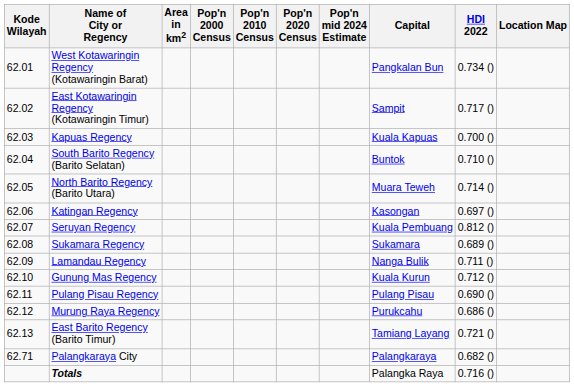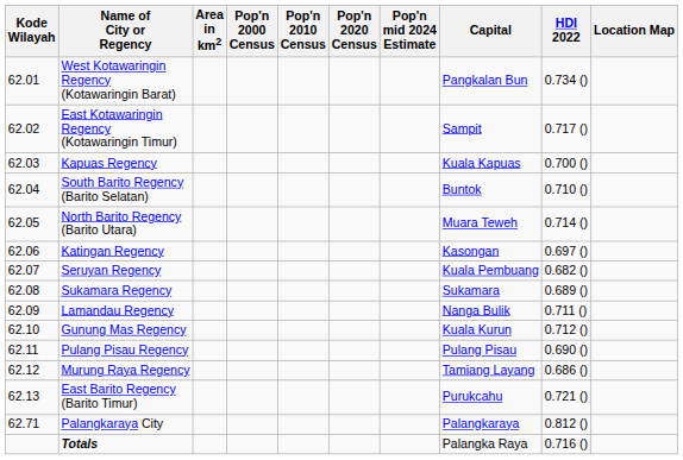 <table class="wikitable sortable" style="margin-bottom: 0;">
 <tr>
 <th align="center">Kode<br>Wilayah</th>
 <th align="center">Name of<br>City or<br>Regency</th>
 <th align="center">Area<br>in<br>km<sup>2</sup></th>
 <th align="center">Pop'n<br>2000<br>Census</th>
 <th align="center">Pop'n<br>2010<br>Census</th>
 <th align="center">Pop'n<br>2020<br>Census</th>
 <th align="center">Pop'n<br>mid 2024<br>Estimate</th>
 <th align="center">Capital</th>
 <th align="center"><a href='#'>HDI</a><br>2022</th>
 <th align="center">Location Map</th>
 </tr>
 <tr>
 <td>62.01</td>
 <td><a href='#'>West Kotawaringin<br>Regency</a><br>(Kotawaringin Barat)</td>
 <td align="right"></td>
 <td align="right"></td>
 <td align="right"></td>
 <td align="right"></td>
 <td align="right"></td>
 <td><a href='#'>Pangkalan Bun</a></td>
 <td>0.734 ()</td>
 <td></td>
 </tr>
 <tr>
 <td>62.02</td>
 <td><a href='#'>East Kotawaringin<br>Regency</a><br>(Kotawaringin Timur)</td>
 <td align="right"></td>
 <td align="right"></td>
 <td align="right"></td>
 <td align="right"></td>
 <td align="right"></td>
 <td><a href='#'>Sampit</a></td>
 <td>0.717 ()</td>
 <td></td>
 </tr>
 <tr>
 <td>62.03</td>
 <td><a href='#'>Kapuas Regency</a></td>
 <td align="right"></td>
 <td align="right"></td>
 <td align="right"></td>
 <td align="right"></td>
 <td align="right"></td>
 <td><a href='#'>Kuala Kapuas</a></td>
 <td>0.700 ()</td>
 <td></td>
 </tr>
 <tr>
 <td>62.04</td>
 <td><a href='#'>South Barito Regency</a><br>(Barito Selatan)</td>
 <td align="right"></td>
 <td align="right"></td>
 <td align="right"></td>
 <td align="right"></td>
 <td align="right"></td>
 <td><a href='#'>Buntok</a></td>
 <td>0.710 ()</td>
 <td></td>
 </tr>
 <tr>
 <td>62.05</td>
 <td><a href='#'>North Barito Regency</a><br>(Barito Utara)</td>
 <td align="right"></td>
 <td align="right"></td>
 <td align="right"></td>
 <td align="right"></td>
 <td align="right"></td>
 <td><a href='#'>Muara Teweh</a></td>
 <td>0.714 ()</td>
 <td></td>
 </tr>
 <tr>
 <td>62.06</td>
 <td><a href='#'>Katingan Regency</a></td>
 <td align="right"></td>
 <td align="right"></td>
 <td align="right"></td>
 <td align="right"></td>
 <td align="right"></td>
 <td><a href='#'>Kasongan</a></td>
 <td>0.697 ()</td>
 <td></td>
 </tr>
 <tr>
 <td>62.07</td>
 <td><a href='#'>Seruyan Regency</a></td>
 <td align="right"></td>
 <td align="right"></td>
 <td align="right"></td>
 <td align="right"></td>
 <td align="right"></td>
 <td><a href='#'>Kuala Pembuang</a></td>
-<td>0.812 ()</td>
+<td>0.682 ()</td>
 <td></td>
 </tr>
 <tr>
 <td>62.08</td>
 <td><a href='#'>Sukamara Regency</a></td>
 <td align="right"></td>
 <td align="right"></td>
 <td align="right"></td>
 <td align="right"></td>
 <td align="right"></td>
 <td><a href='#'>Sukamara</a></td>
 <td>0.689 ()</td>
 <td></td>
 </tr>
 <tr>
 <td>62.09</td>
 <td><a href='#'>Lamandau Regency</a></td>
 <td align="right"></td>
 <td align="right"></td>
 <td align="right"></td>
 <td align="right"></td>
 <td align="right"></td>
 <td><a href='#'>Nanga Bulik</a></td>
 <td>0.711 ()</td>
 <td></td>
 </tr>
 <tr>
 <td>62.10</td>
 <td><a href='#'>Gunung Mas Regency</a></td>
 <td align="right"></td>
 <td align="right"></td>
 <td align="right"></td>
 <td align="right"></td>
 <td align="right"></td>
 <td><a href='#'>Kuala Kurun</a></td>
 <td>0.712 ()</td>
 <td></td>
 </tr>
 <tr>
 <td>62.11</td>
 <td><a href='#'>Pulang Pisau Regency</a></td>
 <td align="right"></td>
 <td align="right"></td>
 <td align="right"></td>
 <td align="right"></td>
 <td align="right"></td>
 <td><a href='#'>Pulang Pisau</a></td>
 <td>0.690 ()</td>
 <td></td>
 </tr>
 <tr>
 <td>62.12</td>
 <td><a href='#'>Murung Raya Regency</a></td>
 <td align="right"></td>
 <td align="right"></td>
 <td align="right"></td>
 <td align="right"></td>
 <td align="right"></td>
-<td><a href='#'>Purukcahu</a></td>
+<td><a href='#'>Tamiang Layang</a></td>
 <td>0.686 ()</td>
 <td></td>
 </tr>
 <tr>
 <td>62.13</td>
 <td><a href='#'>East Barito Regency</a><br>(Barito Timur)</td>
 <td align="right"></td>
 <td align="right"></td>
 <td align="right"></td>
 <td align="right"></td>
 <td align="right"></td>
-<td><a href='#'>Tamiang Layang</a></td>
+<td><a href='#'>Purukcahu</a></td>
 <td>0.721 ()</td>
 <td></td>
 </tr>
 <tr>
 <td>62.71</td>
 <td><a href='#'>Palangkaraya</a> City</td>
 <td align="right"></td>
 <td align="right"></td>
 <td align="right"></td>
 <td align="right"></td>
 <td align="right"></td>
 <td><a href='#'>Palangkaraya</a></td>
-<td>0.682 ()</td>
+<td>0.812 ()</td>
 <td></td>
 </tr>
 <tr>
 <td></td>
 <td><strong><em>Totals</em></strong></td>
 <td align="right"></td>
 <td align="right"></td>
 <td align="right"></td>
 <td align="right"></td>
 <td align="right"></td>
 <td>Palangka Raya</td>
 <td>0.716 ()</td>
 <td></td>
 </tr>
 </table>
